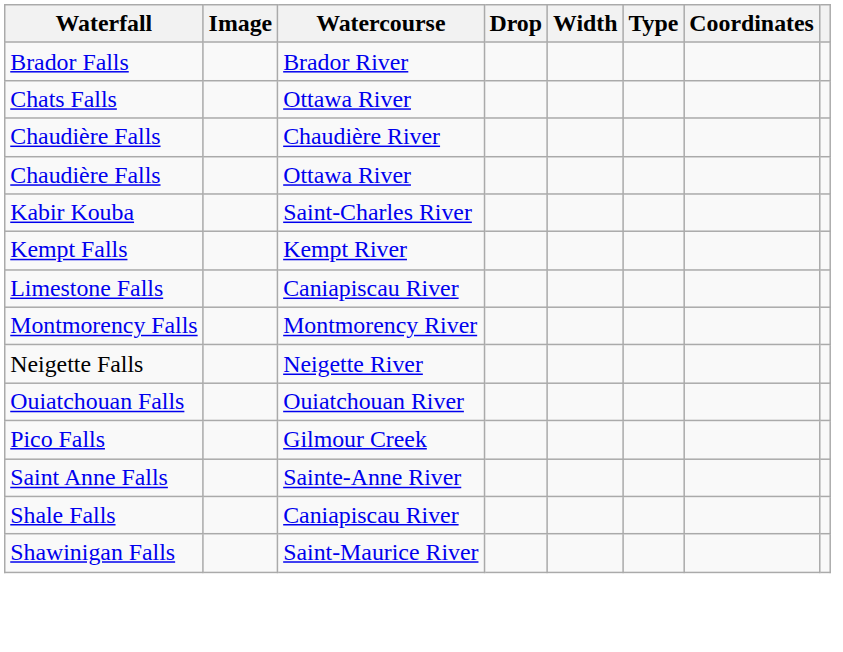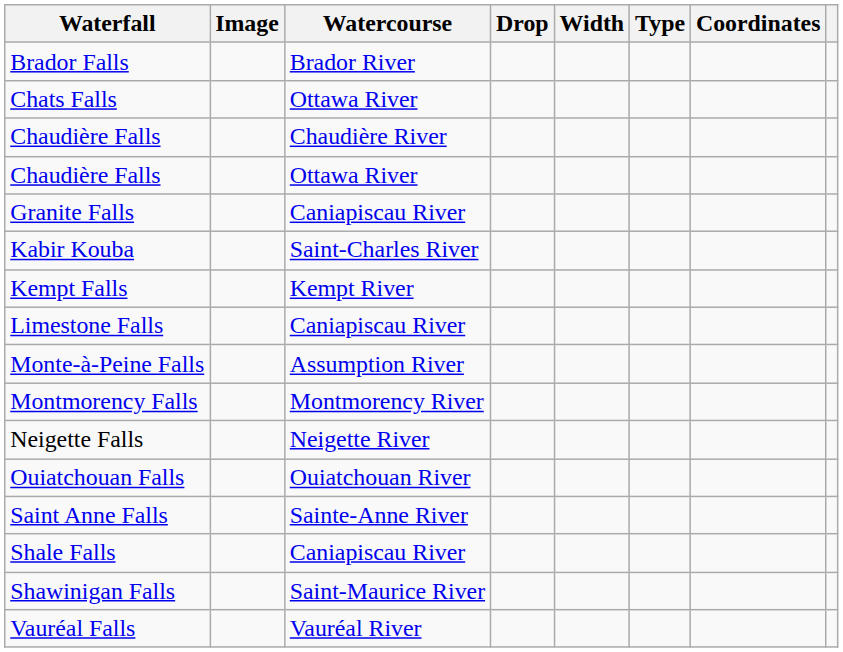 <table class="wikitable sortable">
 <tr>
 <th>Waterfall</th>
 <th class=unsortable>Image</th>
 <th>Watercourse</th>
 <th>Drop</th>
 <th>Width</th>
 <th>Type</th>
 <th>Coordinates</th>
 <th class=unsortable></th>
 </tr>
 <tr>
 <td><a href='#'>Brador Falls</a></td>
 <td></td>
 <td><a href='#'>Brador River</a></td>
 <td></td>
 <td></td>
 <td></td>
 <td></td>
 <td></td>
 </tr>
 <tr>
 <td><a href='#'>Chats Falls</a></td>
 <td></td>
 <td><a href='#'>Ottawa River</a></td>
 <td></td>
 <td></td>
 <td></td>
 <td></td>
 <td></td>
 </tr>
 <tr>
 <td><a href='#'>Chaudière Falls</a></td>
 <td></td>
 <td><a href='#'>Chaudière River</a></td>
 <td></td>
 <td></td>
 <td></td>
 <td></td>
 <td></td>
 </tr>
 <tr>
 <td><a href='#'>Chaudière Falls</a></td>
 <td></td>
 <td><a href='#'>Ottawa River</a></td>
 <td></td>
 <td></td>
 <td></td>
 <td></td>
 <td></td>
 </tr>
 <tr>
+<td><a href='#'>Granite Falls</a></td>
+<td></td>
+<td><a href='#'>Caniapiscau River</a></td>
+<td></td>
+<td></td>
+<td></td>
+<td></td>
+<td></td>
+</tr>
+<tr>
 <td><a href='#'>Kabir Kouba</a></td>
 <td></td>
 <td><a href='#'>Saint-Charles River</a></td>
 <td></td>
 <td></td>
 <td></td>
 <td></td>
 <td></td>
 </tr>
 <tr>
 <td><a href='#'>Kempt Falls</a></td>
 <td></td>
 <td><a href='#'>Kempt River</a></td>
 <td></td>
 <td></td>
 <td></td>
 <td></td>
 <td></td>
 </tr>
 <tr>
 <td><a href='#'>Limestone Falls</a></td>
 <td></td>
 <td><a href='#'>Caniapiscau River</a></td>
+<td></td>
+<td></td>
+<td></td>
+<td></td>
+<td></td>
+</tr>
+<tr>
+<td><a href='#'>Monte-à-Peine Falls</a></td>
+<td></td>
+<td><a href='#'>Assumption River</a></td>
 <td></td>
 <td></td>
 <td></td>
 <td></td>
 <td></td>
 </tr>
 <tr>
 <td><a href='#'>Montmorency Falls</a></td>
 <td></td>
 <td><a href='#'>Montmorency River</a></td>
 <td></td>
 <td></td>
 <td></td>
 <td></td>
 <td></td>
 </tr>
 <tr>
 <td>Neigette Falls</td>
 <td></td>
 <td><a href='#'>Neigette River</a></td>
 <td></td>
 <td></td>
 <td></td>
 <td></td>
 <td></td>
 </tr>
 <tr>
 <td><a href='#'>Ouiatchouan Falls</a></td>
 <td></td>
 <td><a href='#'>Ouiatchouan River</a></td>
 <td></td>
 <td></td>
 <td></td>
 <td></td>
 <td></td>
 </tr>
 <tr>
-<td><a href='#'>Pico Falls</a></td>
-<td></td>
-<td><a href='#'>Gilmour Creek</a></td>
-<td></td>
-<td></td>
-<td></td>
-<td></td>
-<td></td>
-</tr>
-<tr>
 <td><a href='#'>Saint Anne Falls</a></td>
 <td></td>
 <td><a href='#'>Sainte-Anne River</a></td>
 <td></td>
 <td></td>
 <td></td>
 <td></td>
 <td></td>
 </tr>
 <tr>
 <td><a href='#'>Shale Falls</a></td>
 <td></td>
 <td><a href='#'>Caniapiscau River</a></td>
 <td></td>
 <td></td>
 <td></td>
 <td></td>
 <td></td>
 </tr>
 <tr>
 <td><a href='#'>Shawinigan Falls</a></td>
 <td></td>
 <td><a href='#'>Saint-Maurice River</a></td>
 <td></td>
 <td></td>
 <td></td>
 <td></td>
 <td></td>
 </tr>
+<tr>
+<td><a href='#'>Vauréal Falls</a></td>
+<td></td>
+<td><a href='#'>Vauréal River</a></td>
+<td></td>
+<td></td>
+<td></td>
+<td></td>
+<td></td>
+</tr>
 </table>
